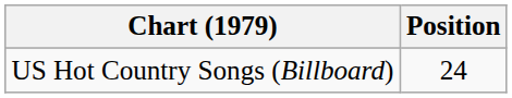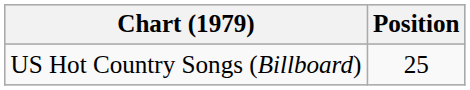 <table class="wikitable">
 <tr>
 <th>Chart (1979)</th>
 <th>Position</th>
 </tr>
 <tr>
 <td>US Hot Country Songs (<em>Billboard</em>)</td>
-<td align="center">24</td>
+<td align="center">25</td>
 </tr>
 </table>
